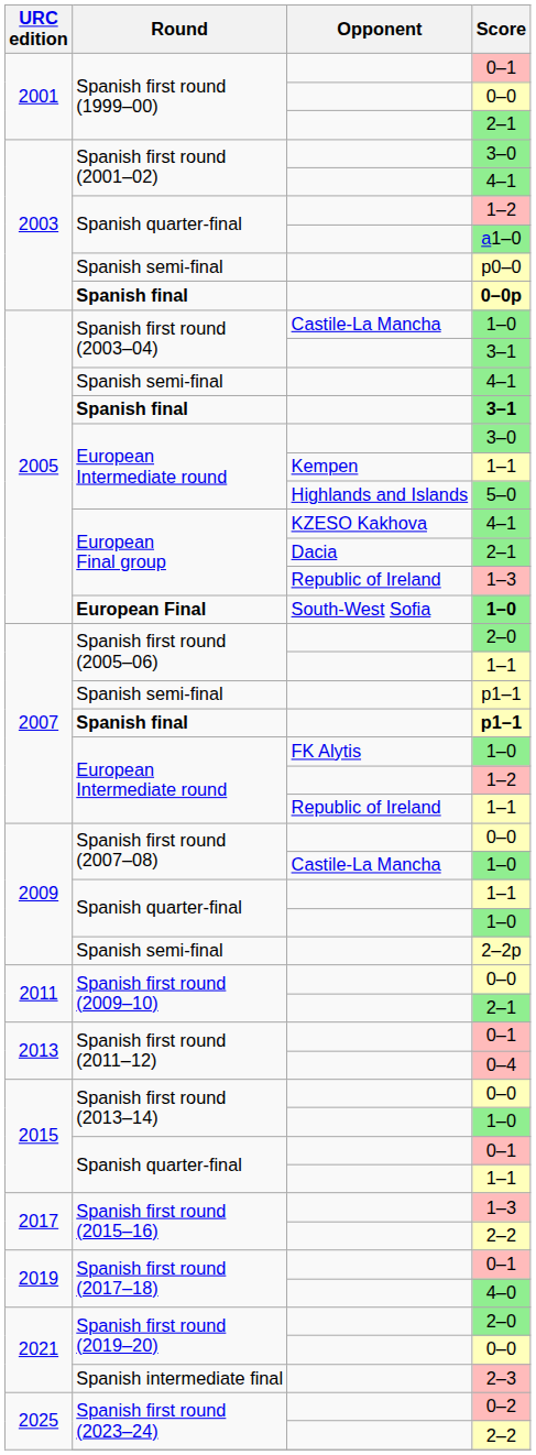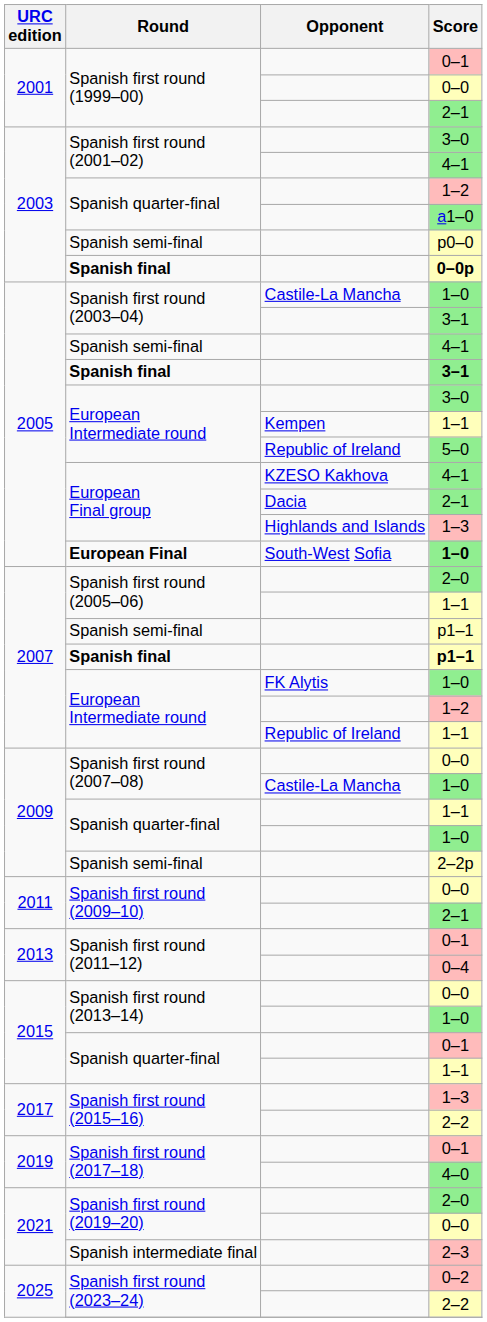 <table class="wikitable sortable collapsible collapsed">
 <tr>
 <th><a href='#'>URC</a><br>edition</th>
 <th>Round</th>
 <th>Opponent</th>
 <th>Score</th>
 </tr>
 <tr>
 <td align=center rowspan=3><a href='#'>2001</a></td>
 <td rowspan=3>Spanish first round<br>(1999–00)</td>
 <td></td>
 <td style="background:#fbb" align="center">0–1</td>
 </tr>
 <tr>
 <td></td>
 <td style="background:#ffb" align="center">0–0</td>
 </tr>
 <tr>
 <td></td>
 <td style="background:lightgreen" align="center">2–1</td>
 </tr>
 <tr>
 <td align=center rowspan=6><a href='#'>2003</a></td>
 <td rowspan=2>Spanish first round<br>(2001–02)</td>
 <td></td>
 <td style="background:lightgreen" align="center">3–0</td>
 </tr>
 <tr>
 <td></td>
 <td style="background:lightgreen" align="center">4–1</td>
 </tr>
 <tr>
 <td rowspan=2>Spanish quarter-final</td>
 <td></td>
 <td style="background:#fbb" align="center">1–2</td>
 </tr>
 <tr>
 <td></td>
 <td style="background:lightgreen" align="center"><a href='#'>a</a>1–0</td>
 </tr>
 <tr>
 <td>Spanish semi-final</td>
 <td></td>
 <td style="background:#ffb" align="center">p0–0</td>
 </tr>
 <tr>
 <td><strong>Spanish final</strong></td>
 <td></td>
 <td style="background:#ffb" align="center"><strong>0–0p</strong></td>
 </tr>
 <tr>
 <td align=center rowspan=11><a href='#'>2005</a></td>
 <td rowspan=2>Spanish first round<br>(2003–04)</td>
 <td> <a href='#'>Castile-La Mancha</a></td>
 <td style="background:lightgreen" align="center">1–0</td>
 </tr>
 <tr>
 <td></td>
 <td style="background:lightgreen" align="center">3–1</td>
 </tr>
 <tr>
 <td>Spanish semi-final</td>
 <td></td>
 <td style="background:lightgreen" align="center">4–1</td>
 </tr>
 <tr>
 <td><strong>Spanish final</strong></td>
 <td></td>
 <td style="background:lightgreen" align="center"><strong>3–1</strong></td>
 </tr>
 <tr>
 <td rowspan=3><a href='#'>European<br>Intermediate round</a></td>
 <td></td>
 <td style="background:lightgreen" align="center">3–0</td>
 </tr>
 <tr>
 <td> <a href='#'>Kempen</a></td>
 <td style="background:#ffb" align="center">1–1</td>
 </tr>
 <tr>
-<td> <a href='#'>Highlands and Islands</a></td>
+<td> <a href='#'>Republic of Ireland</a></td>
 <td style="background:lightgreen" align="center">5–0</td>
 </tr>
 <tr>
 <td rowspan=3><a href='#'>European<br>Final group</a></td>
 <td> <a href='#'>KZESO Kakhova</a></td>
 <td style="background:lightgreen" align="center">4–1</td>
 </tr>
 <tr>
 <td> <a href='#'>Dacia</a></td>
 <td style="background:lightgreen" align="center">2–1</td>
 </tr>
 <tr>
-<td> <a href='#'>Republic of Ireland</a></td>
+<td> <a href='#'>Highlands and Islands</a></td>
 <td style="background:#fbb" align="center">1–3</td>
 </tr>
 <tr>
 <td><strong>European Final</strong></td>
 <td> <a href='#'>South-West</a> <a href='#'>Sofia</a></td>
 <td style="background:lightgreen" align="center"><strong>1–0</strong></td>
 </tr>
 <tr>
 <td align=center rowspan=7><a href='#'>2007</a></td>
 <td rowspan=2>Spanish first round<br>(2005–06)</td>
 <td></td>
 <td style="background:lightgreen" align="center">2–0</td>
 </tr>
 <tr>
 <td></td>
 <td style="background:#ffb" align="center">1–1</td>
 </tr>
 <tr>
 <td>Spanish semi-final</td>
 <td></td>
 <td style="background:#ffb" align="center">p1–1</td>
 </tr>
 <tr>
 <td><strong>Spanish final</strong></td>
 <td></td>
 <td style="background:#ffb" align="center"><strong>p1–1</strong></td>
 </tr>
 <tr>
 <td rowspan=3><a href='#'>European<br>Intermediate round</a></td>
 <td> <a href='#'>FK Alytis</a></td>
 <td style="background:lightgreen" align="center">1–0</td>
 </tr>
 <tr>
 <td> </td>
 <td style="background:#fbb" align="center">1–2</td>
 </tr>
 <tr>
 <td> <a href='#'>Republic of Ireland</a></td>
 <td style="background:#ffb" align="center">1–1</td>
 </tr>
 <tr>
 <td align=center rowspan=5><a href='#'>2009</a></td>
 <td rowspan=2>Spanish first round<br>(2007–08)</td>
 <td></td>
 <td style="background:#ffb" align="center">0–0</td>
 </tr>
 <tr>
 <td> <a href='#'>Castile-La Mancha</a></td>
 <td style="background:lightgreen" align="center">1–0</td>
 </tr>
 <tr>
 <td rowspan=2>Spanish quarter-final</td>
 <td></td>
 <td style="background:#ffb" align="center">1–1</td>
 </tr>
 <tr>
 <td></td>
 <td style="background:lightgreen" align="center">1–0</td>
 </tr>
 <tr>
 <td>Spanish semi-final</td>
 <td></td>
 <td style="background:#ffb" align="center">2–2p</td>
 </tr>
 <tr>
 <td align=center rowspan=2><a href='#'>2011</a></td>
 <td rowspan=2><a href='#'>Spanish first round<br>(2009–10)</a></td>
 <td></td>
 <td style="background:#ffb" align="center">0–0</td>
 </tr>
 <tr>
 <td></td>
 <td style="background:lightgreen" align="center">2–1</td>
 </tr>
 <tr>
 <td align=center rowspan=2><a href='#'>2013</a></td>
 <td rowspan=2>Spanish first round<br>(2011–12)</td>
 <td></td>
 <td style="background:#fbb" align="center">0–1</td>
 </tr>
 <tr>
 <td></td>
 <td style="background:#fbb" align="center">0–4</td>
 </tr>
 <tr>
 <td align=center rowspan=4><a href='#'>2015</a></td>
 <td rowspan=2>Spanish first round<br>(2013–14)</td>
 <td></td>
 <td style="background:#ffb" align="center">0–0</td>
 </tr>
 <tr>
 <td></td>
 <td style="background:lightgreen" align="center">1–0</td>
 </tr>
 <tr>
 <td rowspan=2>Spanish quarter-final</td>
 <td></td>
 <td style="background:#fbb" align="center">0–1</td>
 </tr>
 <tr>
 <td></td>
 <td style="background:#ffb" align="center">1–1</td>
 </tr>
 <tr>
 <td align=center rowspan=2><a href='#'>2017</a></td>
 <td rowspan=2><a href='#'>Spanish first round<br>(2015–16)</a></td>
 <td></td>
 <td style="background:#fbb" align="center">1–3</td>
 </tr>
 <tr>
 <td></td>
 <td style="background:#ffb" align="center">2–2</td>
 </tr>
 <tr>
 <td align=center rowspan=2><a href='#'>2019</a></td>
 <td rowspan=2><a href='#'>Spanish first round<br>(2017–18)</a></td>
 <td></td>
 <td style="background:#fbb" align="center">0–1</td>
 </tr>
 <tr>
 <td></td>
 <td style="background:lightgreen" align="center">4–0</td>
 </tr>
 <tr>
 <td align=center rowspan=3><a href='#'>2021</a></td>
 <td rowspan=2><a href='#'>Spanish first round<br>(2019–20)</a></td>
 <td></td>
 <td style="background:lightgreen" align="center">2–0</td>
 </tr>
 <tr>
 <td></td>
 <td style="background:#ffb" align="center">0–0</td>
 </tr>
 <tr>
 <td>Spanish intermediate final</td>
 <td></td>
 <td style="background:#fbb" align="center">2–3</td>
 </tr>
 <tr>
 <td align=center rowspan=3><a href='#'>2025</a></td>
 <td rowspan=2><a href='#'>Spanish first round<br>(2023–24)</a></td>
 <td></td>
 <td style="background:#fbb" align="center">0–2</td>
 </tr>
 <tr>
 <td></td>
 <td style="background:#ffb" align="center">2–2</td>
 </tr>
 <tr>
 </tr>
 </table>
